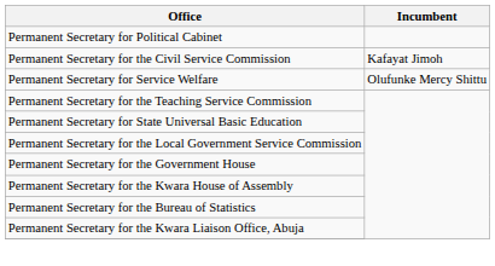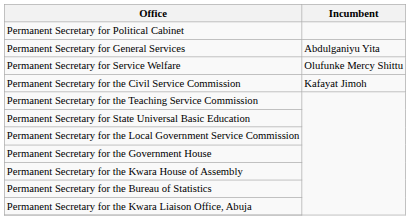 <table class="wikitable" style="font-size: 95%;">
 <tr>
 <th>Office</th>
 <th>Incumbent</th>
 </tr>
 <tr>
 <td>Permanent Secretary for Political Cabinet</td>
 </tr>
 <tr>
-<td>Permanent Secretary for the Civil Service Commission</td>
-<td>Kafayat Jimoh</td>
+<td>Permanent Secretary for General Services</td>
+<td>Abdulganiyu Yita</td>
 </tr>
 <tr>
 <td>Permanent Secretary for Service Welfare</td>
 <td>Olufunke Mercy Shittu</td>
+</tr>
+<tr>
+<td>Permanent Secretary for the Civil Service Commission</td>
+<td>Kafayat Jimoh</td>
 </tr>
 <tr>
 <td>Permanent Secretary for the Teaching Service Commission</td>
 </tr>
 <tr>
 <td>Permanent Secretary for State Universal Basic Education</td>
 </tr>
 <tr>
 <td>Permanent Secretary for the Local Government Service Commission</td>
 </tr>
 <tr>
 <td>Permanent Secretary for the Government House</td>
 </tr>
 <tr>
 <td>Permanent Secretary for the Kwara House of Assembly</td>
 </tr>
 <tr>
 <td>Permanent Secretary for the Bureau of Statistics</td>
 </tr>
 <tr>
 <td>Permanent Secretary for the Kwara Liaison Office, Abuja</td>
 </tr>
 <tr>
 </tr>
 </table>
